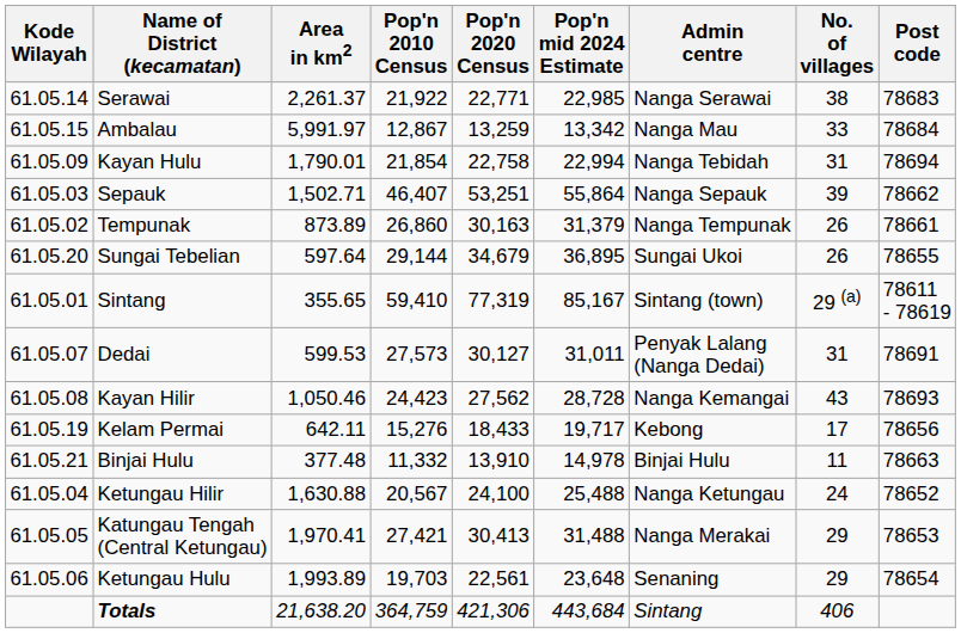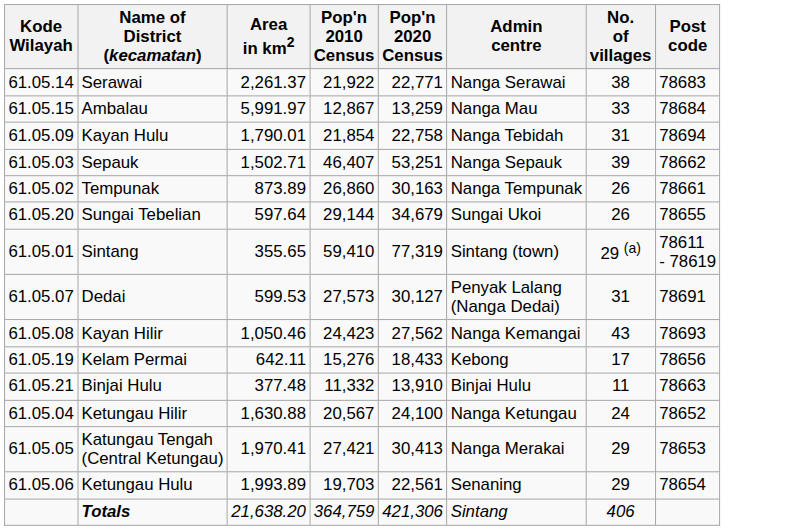 <table class="wikitable">
 <tr>
 <th>Kode <br>Wilayah</th>
 <th>Name of <br>District<br>(<em>kecamatan</em>)</th>
 <th>Area <br>in km<sup>2</sup></th>
 <th>Pop'n <br>2010<br>Census</th>
 <th>Pop'n <br>2020<br>Census</th>
-<th>Pop'n <br>mid 2024<br>Estimate</th>
 <th>Admin<br>centre</th>
 <th>No.<br>of<br>villages</th>
 <th>Post<br>code</th>
 </tr>
 <tr>
 <td>61.05.14</td>
 <td>Serawai</td>
 <td align="right">2,261.37</td>
 <td align="right">21,922</td>
 <td align="right">22,771</td>
-<td align="right">22,985</td>
 <td>Nanga Serawai</td>
 <td align="center">38</td>
 <td>78683</td>
 </tr>
 <tr>
 <td>61.05.15</td>
 <td>Ambalau</td>
 <td align="right">5,991.97</td>
 <td align="right">12,867</td>
 <td align="right">13,259</td>
-<td align="right">13,342</td>
 <td>Nanga Mau</td>
 <td align="center">33</td>
 <td>78684</td>
 </tr>
 <tr>
 <td>61.05.09</td>
 <td>Kayan Hulu</td>
 <td align="right">1,790.01</td>
 <td align="right">21,854</td>
 <td align="right">22,758</td>
-<td align="right">22,994</td>
 <td>Nanga Tebidah</td>
 <td align="center">31</td>
 <td>78694</td>
 </tr>
 <tr>
 <td>61.05.03</td>
 <td>Sepauk</td>
 <td align="right">1,502.71</td>
 <td align="right">46,407</td>
 <td align="right">53,251</td>
-<td align="right">55,864</td>
 <td>Nanga Sepauk</td>
 <td align="center">39</td>
 <td>78662</td>
 </tr>
 <tr>
 <td>61.05.02</td>
 <td>Tempunak</td>
 <td align="right">873.89</td>
 <td align="right">26,860</td>
 <td align="right">30,163</td>
-<td align="right">31,379</td>
 <td>Nanga Tempunak</td>
 <td align="center">26</td>
 <td>78661</td>
 </tr>
 <tr>
 <td>61.05.20</td>
 <td>Sungai Tebelian</td>
 <td align="right">597.64</td>
 <td align="right">29,144</td>
 <td align="right">34,679</td>
-<td align="right">36,895</td>
 <td>Sungai Ukoi</td>
 <td align="center">26</td>
 <td>78655</td>
 </tr>
 <tr>
 <td>61.05.01</td>
 <td>Sintang</td>
 <td align="right">355.65</td>
 <td align="right">59,410</td>
 <td align="right">77,319</td>
-<td align="right">85,167</td>
 <td>Sintang (town)</td>
 <td align="center">29 <sup>(a)</sup></td>
 <td>78611 <br>- 78619</td>
 </tr>
 <tr>
 <td>61.05.07</td>
 <td>Dedai</td>
 <td align="right">599.53</td>
 <td align="right">27,573</td>
 <td align="right">30,127</td>
-<td align="right">31,011</td>
 <td>Penyak Lalang<br>(Nanga Dedai)</td>
 <td align="center">31</td>
 <td>78691</td>
 </tr>
 <tr>
 <td>61.05.08</td>
 <td>Kayan Hilir</td>
 <td align="right">1,050.46</td>
 <td align="right">24,423</td>
 <td align="right">27,562</td>
-<td align="right">28,728</td>
 <td>Nanga Kemangai</td>
 <td align="center">43</td>
 <td>78693</td>
 </tr>
 <tr>
 <td>61.05.19</td>
 <td>Kelam Permai</td>
 <td align="right">642.11</td>
 <td align="right">15,276</td>
 <td align="right">18,433</td>
-<td align="right">19,717</td>
 <td>Kebong</td>
 <td align="center">17</td>
 <td>78656</td>
 </tr>
 <tr>
 <td>61.05.21</td>
 <td>Binjai Hulu</td>
 <td align="right">377.48</td>
 <td align="right">11,332</td>
 <td align="right">13,910</td>
-<td align="right">14,978</td>
 <td>Binjai Hulu</td>
 <td align="center">11</td>
 <td>78663</td>
 </tr>
 <tr>
 <td>61.05.04</td>
 <td>Ketungau Hilir</td>
 <td align="right">1,630.88</td>
 <td align="right">20,567</td>
 <td align="right">24,100</td>
-<td align="right">25,488</td>
 <td>Nanga Ketungau</td>
 <td align="center">24</td>
 <td>78652</td>
 </tr>
 <tr>
 <td>61.05.05</td>
 <td>Katungau Tengah <br>(Central Ketungau)</td>
 <td align="right">1,970.41</td>
 <td align="right">27,421</td>
 <td align="right">30,413</td>
-<td align="right">31,488</td>
 <td>Nanga Merakai</td>
 <td align="center">29</td>
 <td>78653</td>
 </tr>
 <tr>
 <td>61.05.06</td>
 <td>Ketungau Hulu</td>
 <td align="right">1,993.89</td>
 <td align="right">19,703</td>
 <td align="right">22,561</td>
-<td align="right">23,648</td>
 <td>Senaning</td>
 <td align="center">29</td>
 <td>78654</td>
 </tr>
 <tr>
 <td></td>
 <td><strong><em>Totals</em></strong></td>
 <td align="right"><em>21,638.20</em></td>
 <td align="right"><em>364,759</em></td>
 <td align="right"><em>421,306</em></td>
-<td align="right"><em>443,684</em></td>
 <td><em>Sintang</em></td>
 <td align="center"><em>406</em></td>
 <td></td>
 </tr>
 </table>
